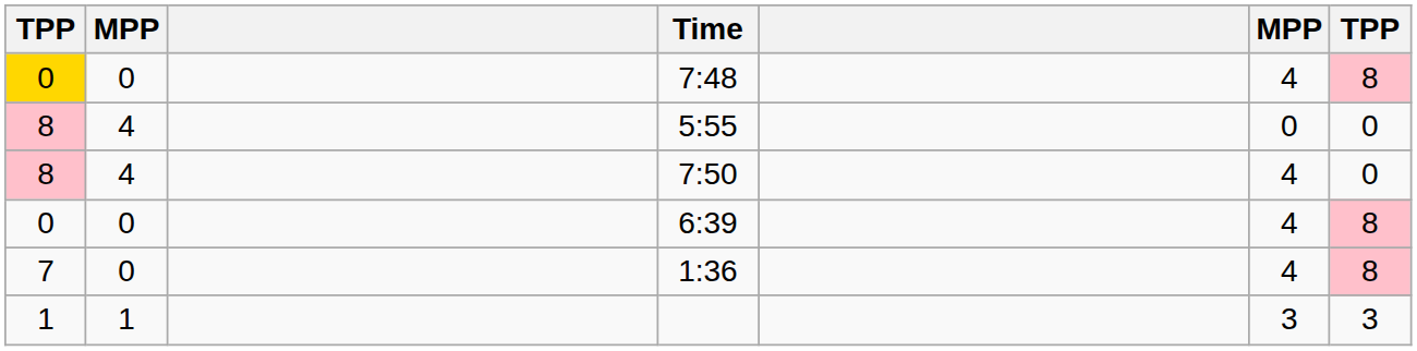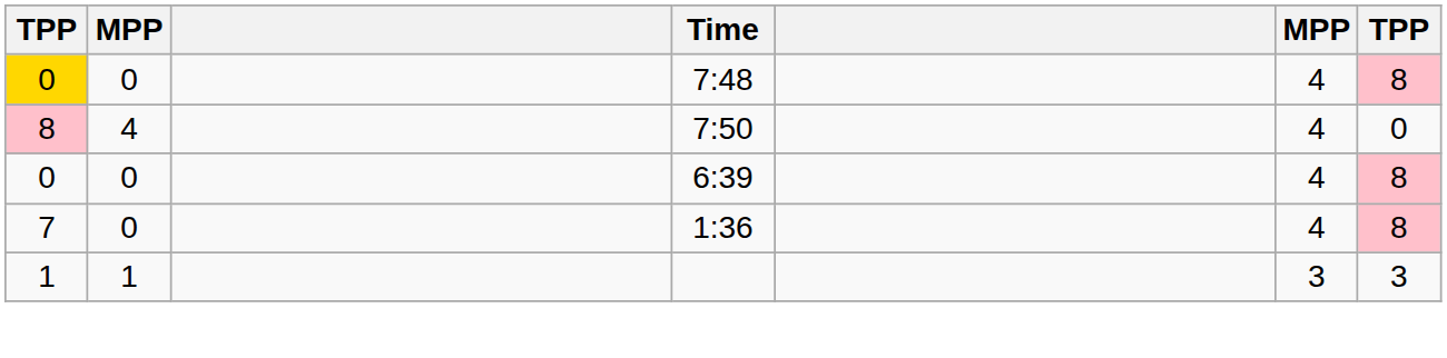 <table class="wikitable" style="text-align: center;" |>
 <tr>
 <th width="35">TPP</th>
 <th width="35">MPP</th>
 <th width="250"></th>
 <th width="45">Time</th>
 <th width="250"></th>
 <th width="35">MPP</th>
 <th width="35">TPP</th>
 </tr>
 <tr>
 <td style="background: gold;">0</td>
 <td>0</td>
 <td style="text-align:left;"><strong></strong></td>
 <td>7:48</td>
 <td style="text-align:left;"></td>
 <td>4</td>
 <td bgcolor=pink>8</td>
-</tr>
-<tr>
-<td bgcolor=pink>8</td>
-<td>4</td>
-<td style="text-align:left;"></td>
-<td>5:55</td>
-<td style="text-align:left;"><strong></strong></td>
-<td>0</td>
-<td>0</td>
 </tr>
 <tr>
 <td bgcolor=pink>8</td>
 <td>4</td>
 <td style="text-align:left;"></td>
 <td>7:50</td>
 <td style="text-align:left;"></td>
 <td>4</td>
 <td>0</td>
 </tr>
 <tr>
 <td>0</td>
 <td>0</td>
 <td style="text-align:left;"><strong></strong></td>
 <td>6:39</td>
 <td style="text-align:left;"></td>
 <td>4</td>
 <td bgcolor=pink>8</td>
 </tr>
 <tr>
 <td>7</td>
 <td>0</td>
 <td style="text-align:left;"><strong></strong></td>
 <td>1:36</td>
 <td style="text-align:left;"></td>
 <td>4</td>
 <td bgcolor=pink>8</td>
 </tr>
 <tr>
 <td>1</td>
 <td>1</td>
 <td style="text-align:left;"><strong></strong></td>
 <td></td>
 <td style="text-align:left;"></td>
 <td>3</td>
 <td>3</td>
 </tr>
 </table>
